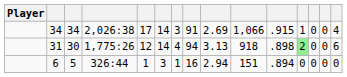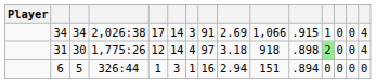 <table class="wikitable sortable" style="text-align:center;">
 <tr>
 <th>Player</th>
 <th></th>
 <th></th>
 <th></th>
 <th></th>
 <th></th>
 <th></th>
 <th></th>
 <th></th>
 <th></th>
 <th></th>
 <th></th>
 <th></th>
 <th></th>
 <th></th>
 </tr>
 <tr>
 <td></td>
 <td>34</td>
 <td>34</td>
 <td>2,026:38</td>
 <td>17</td>
 <td>14</td>
 <td>3</td>
 <td>91</td>
 <td>2.69</td>
 <td>1,066</td>
 <td>.915</td>
 <td>1</td>
 <td>0</td>
 <td>0</td>
 <td>4</td>
 </tr>
 <tr>
 <td></td>
 <td>31</td>
 <td>30</td>
 <td>1,775:26</td>
 <td>12</td>
 <td>14</td>
 <td>4</td>
-<td>94</td>
-<td>3.13</td>
+<td>97</td>
+<td>3.18</td>
 <td>918</td>
 <td>.898</td>
 <td style="background: lightgreen;">2</td>
 <td>0</td>
 <td>0</td>
-<td>6</td>
+<td>4</td>
 </tr>
 <tr>
 <td></td>
 <td>6</td>
 <td>5</td>
 <td>326:44</td>
 <td>1</td>
 <td>3</td>
 <td>1</td>
 <td>16</td>
 <td>2.94</td>
 <td>151</td>
 <td>.894</td>
 <td>0</td>
 <td>0</td>
 <td>0</td>
 <td>0</td>
 </tr>
 </table>
